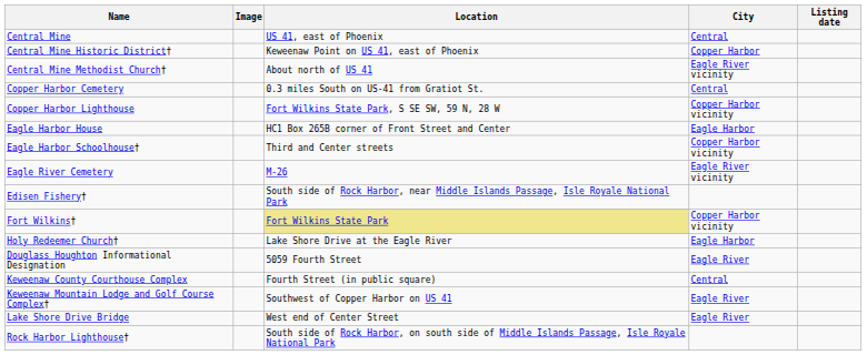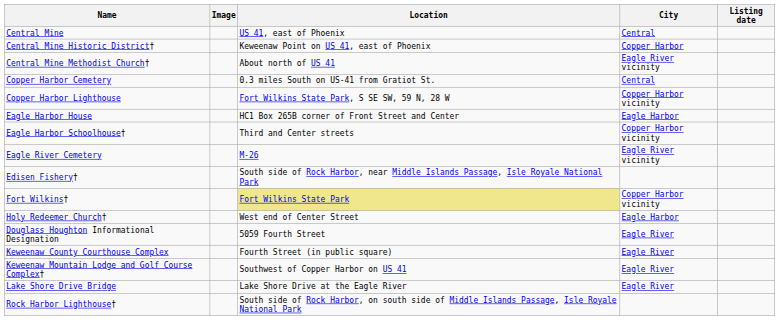 <table class="wikitable sortable" style="width:100%">
 <tr>
 <th>Name</th>
 <th>Image</th>
 <th>Location</th>
 <th>City</th>
 <th>Listing date</th>
 </tr>
 <tr>
 <td><a href='#'>Central Mine</a></td>
 <td></td>
 <td><a href='#'>US 41</a>,  east of Phoenix</td>
 <td><a href='#'>Central</a></td>
 <td></td>
 </tr>
 <tr>
 <td><a href='#'>Central Mine Historic District</a>†</td>
 <td></td>
 <td>Keweenaw Point on <a href='#'>US 41</a>,  east of Phoenix</td>
 <td><a href='#'>Copper Harbor</a></td>
 <td></td>
 </tr>
 <tr>
 <td><a href='#'>Central Mine Methodist Church</a>†</td>
 <td></td>
 <td>About  north of <a href='#'>US 41</a></td>
 <td><a href='#'>Eagle River</a> vicinity</td>
 <td></td>
 </tr>
 <tr>
 <td><a href='#'>Copper Harbor Cemetery</a></td>
 <td></td>
 <td>0.3 miles South on US-41 from Gratiot St.</td>
 <td><a href='#'>Central</a></td>
 <td></td>
 </tr>
 <tr>
 <td><a href='#'>Copper Harbor Lighthouse</a></td>
 <td></td>
 <td><a href='#'>Fort Wilkins State Park</a>, S SE SW, 59 N, 28 W</td>
 <td><a href='#'>Copper Harbor</a> vicinity</td>
 <td></td>
 </tr>
 <tr>
 <td><a href='#'>Eagle Harbor House</a></td>
 <td></td>
 <td>HC1 Box 265B corner of Front Street and Center</td>
 <td><a href='#'>Eagle Harbor</a></td>
 <td></td>
 </tr>
 <tr>
 <td><a href='#'>Eagle Harbor Schoolhouse</a>†</td>
 <td></td>
 <td>Third and Center streets</td>
 <td><a href='#'>Copper Harbor</a> vicinity</td>
 <td></td>
 </tr>
 <tr>
 <td><a href='#'>Eagle River Cemetery</a></td>
 <td></td>
 <td><a href='#'>M-26</a></td>
 <td><a href='#'>Eagle River</a> vicinity</td>
 <td></td>
 </tr>
 <tr>
 <td><a href='#'>Edisen Fishery</a>†</td>
 <td></td>
 <td>South side of <a href='#'>Rock Harbor</a>, near <a href='#'>Middle Islands Passage</a>, <a href='#'>Isle Royale National Park</a></td>
 <td></td>
 <td></td>
 </tr>
 <tr>
 <td><a href='#'>Fort Wilkins</a>†</td>
 <td></td>
 <td style="background: khaki;"><a href='#'>Fort Wilkins State Park</a></td>
 <td><a href='#'>Copper Harbor</a> vicinity</td>
 <td></td>
 </tr>
 <tr>
 <td><a href='#'>Holy Redeemer Church</a>†</td>
 <td></td>
-<td>Lake Shore Drive at the Eagle River</td>
+<td>West end of Center Street</td>
 <td><a href='#'>Eagle Harbor</a></td>
 <td></td>
 </tr>
 <tr>
 <td><a href='#'>Douglass Houghton</a> Informational Designation</td>
 <td></td>
 <td>5059 Fourth Street</td>
 <td><a href='#'>Eagle River</a></td>
 <td></td>
 </tr>
 <tr>
 <td><a href='#'>Keweenaw County Courthouse Complex</a></td>
 <td></td>
 <td>Fourth Street (in public square)</td>
-<td><a href='#'>Central</a></td>
+<td><a href='#'>Eagle River</a></td>
 <td></td>
 </tr>
 <tr>
 <td><a href='#'>Keweenaw Mountain Lodge and Golf Course Complex</a>†</td>
 <td></td>
 <td>Southwest of Copper Harbor on <a href='#'>US 41</a></td>
 <td><a href='#'>Eagle River</a></td>
 <td></td>
 </tr>
 <tr>
 <td><a href='#'>Lake Shore Drive Bridge</a></td>
 <td></td>
-<td>West end of Center Street</td>
+<td>Lake Shore Drive at the Eagle River</td>
 <td><a href='#'>Eagle River</a></td>
 <td></td>
 </tr>
 <tr>
 <td><a href='#'>Rock Harbor Lighthouse</a>†</td>
 <td></td>
 <td>South side of <a href='#'>Rock Harbor</a>, on south side of <a href='#'>Middle Islands Passage</a>, <a href='#'>Isle Royale National Park</a></td>
 <td></td>
 <td></td>
 </tr>
 </table>
